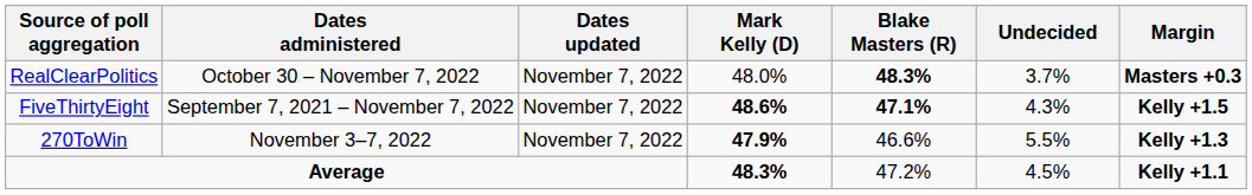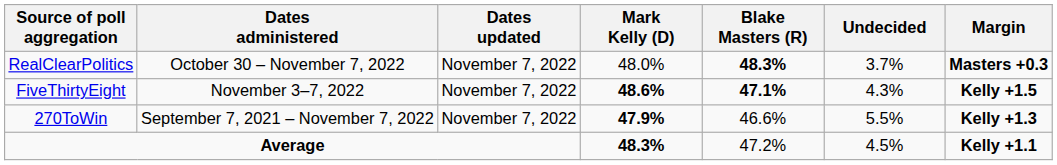 <table class="wikitable sortable" style="text-align:center;font-size:90%;line-height:17px">
 <tr>
 <th>Source of poll<br>aggregation</th>
 <th>Dates<br>administered</th>
 <th>Dates<br>updated</th>
 <th style="width:100px;">Mark<br>Kelly (D)</th>
 <th style="width:100px;">Blake<br>Masters (R)</th>
 <th style="width:100px;">Undecided<br></th>
 <th>Margin</th>
 </tr>
 <tr>
 <td><a href='#'>RealClearPolitics</a></td>
 <td>October 30 – November 7, 2022</td>
 <td>November 7, 2022</td>
 <td>48.0%</td>
 <td><strong>48.3%</strong></td>
 <td>3.7%</td>
 <td><strong>Masters +0.3</strong></td>
 </tr>
 <tr>
 <td><a href='#'>FiveThirtyEight</a></td>
-<td>September 7, 2021 – November 7, 2022</td>
+<td>November 3–7, 2022</td>
 <td>November 7, 2022</td>
 <td><strong>48.6%</strong></td>
 <td><strong>47.1%</strong></td>
 <td>4.3%</td>
 <td><strong>Kelly +1.5</strong></td>
 </tr>
 <tr>
 <td><a href='#'>270ToWin</a></td>
-<td>November 3–7, 2022</td>
+<td>September 7, 2021 – November 7, 2022</td>
 <td>November 7, 2022</td>
 <td><strong>47.9%</strong></td>
 <td>46.6%</td>
 <td>5.5%</td>
 <td><strong>Kelly +1.3</strong></td>
 </tr>
 <tr>
 <td colspan="3"><strong>Average</strong></td>
 <td><strong>48.3%</strong></td>
 <td>47.2%</td>
 <td>4.5%</td>
 <td><strong>Kelly +1.1</strong></td>
 </tr>
 </table>
